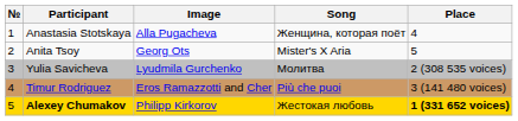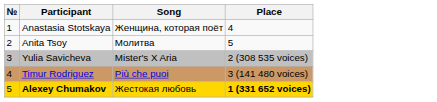 <table class="wikitable sortable">
 <tr>
 <th>№</th>
 <th>Participant</th>
-<th>Image</th>
 <th>Song</th>
 <th>Place</th>
 </tr>
 <tr>
 <td>1</td>
 <td>Anastasia Stotskaya</td>
-<td><a href='#'>Alla Pugacheva</a></td>
 <td>Женщина, которая поёт</td>
 <td>4</td>
 </tr>
 <tr>
 <td>2</td>
 <td>Anita Tsoy</td>
-<td><a href='#'>Georg Ots</a></td>
-<td>Mister's X Aria</td>
+<td>Молитва</td>
 <td>5</td>
 </tr>
 <tr bgcolor="silver"|>
 <td>3</td>
 <td>Yulia Savicheva</td>
-<td><a href='#'>Lyudmila Gurchenko</a></td>
-<td>Молитва</td>
+<td>Mister's X Aria</td>
 <td>2 (308 535 voices)</td>
 </tr>
 <tr bgcolor="#CC9966">
 <td>4</td>
 <td><a href='#'>Timur Rodriguez</a></td>
-<td><a href='#'>Eros Ramazzotti</a> and <a href='#'>Cher</a></td>
 <td><a href='#'>Più che puoi</a></td>
 <td>3 (141 480 voices)</td>
 </tr>
 <tr bgcolor="gold">
 <td>5</td>
 <td><strong>Alexey Chumakov</strong></td>
-<td><a href='#'>Philipp Kirkorov</a></td>
 <td>Жестокая любовь</td>
 <td><strong>1 (331 652 voices)</strong></td>
 </tr>
 </table>
